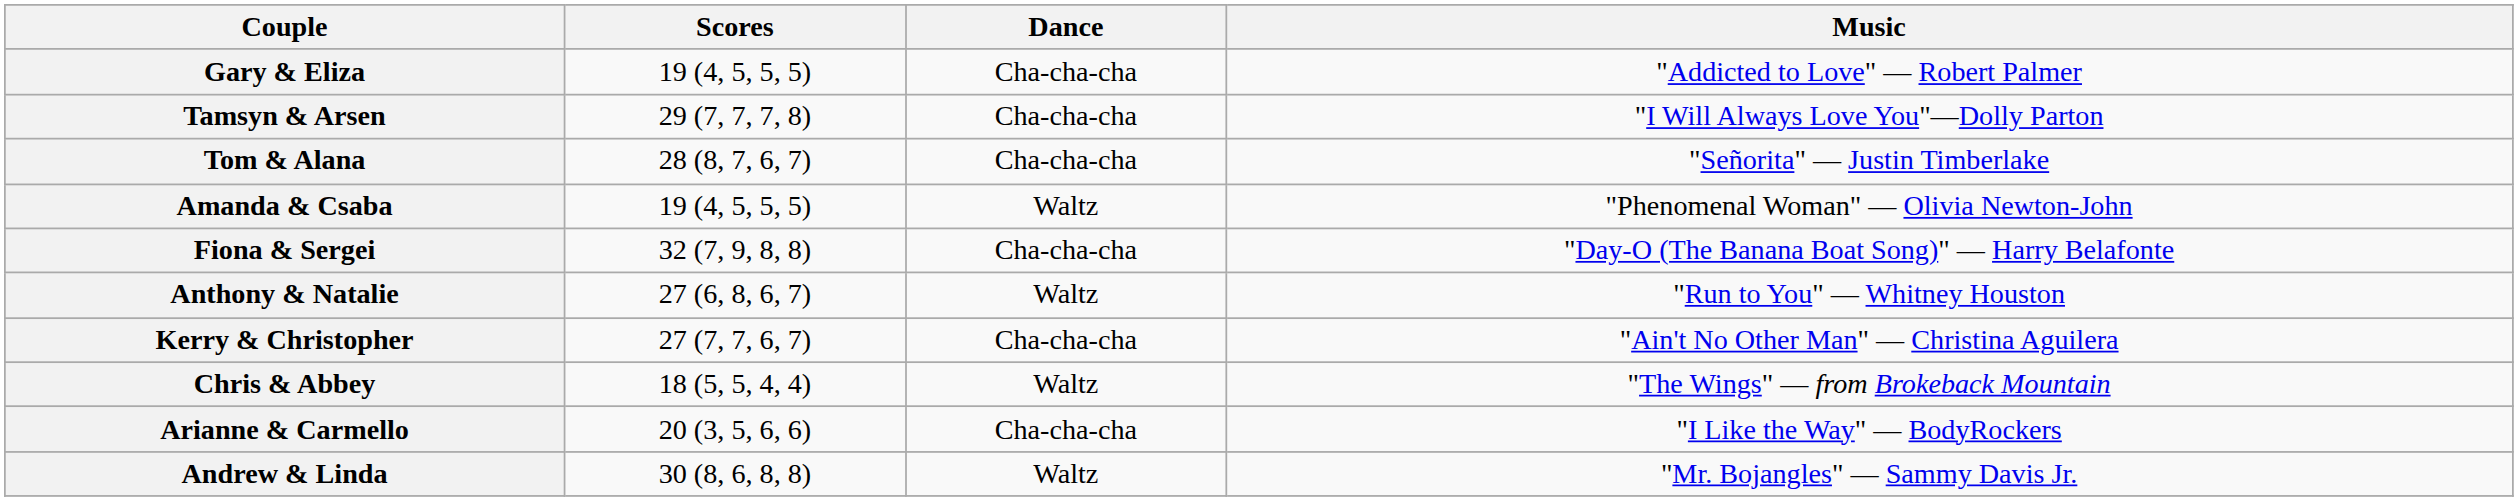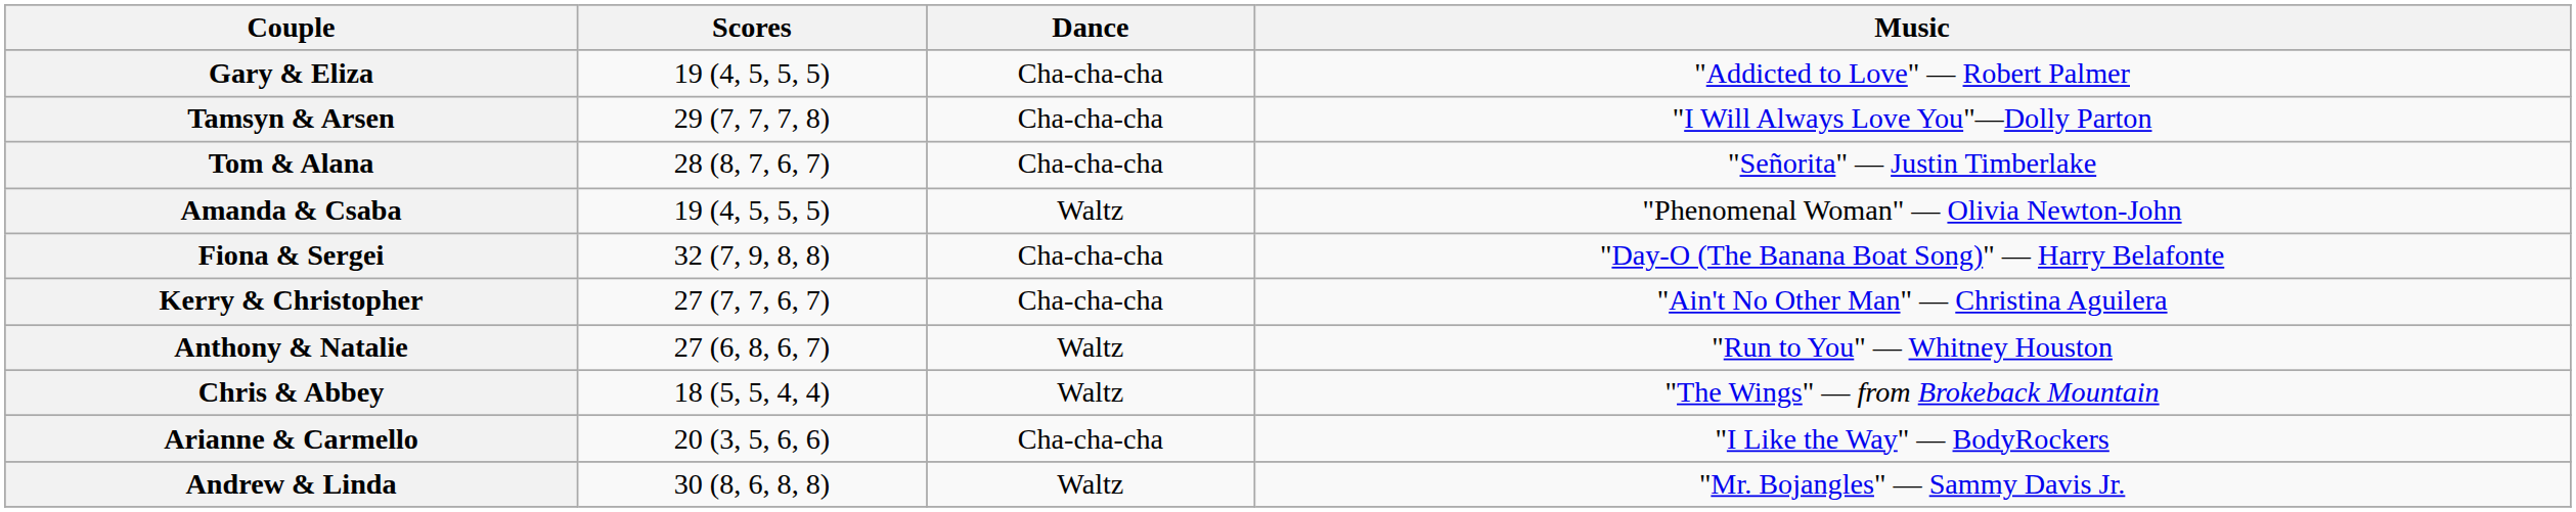 <table class="wikitable sortable" style="text-align:center; width: 90%">
 <tr>
 <th scope="col">Couple</th>
 <th scope="col">Scores</th>
 <th scope="col">Dance</th>
 <th scope="col" class="unsortable">Music</th>
 </tr>
 <tr>
 <th scope="row">Gary & Eliza</th>
 <td>19 (4, 5, 5, 5)</td>
 <td>Cha-cha-cha</td>
 <td>"<a href='#'>Addicted to Love</a>" — <a href='#'>Robert Palmer</a></td>
 </tr>
 <tr>
 <th scope="row">Tamsyn & Arsen</th>
 <td>29 (7, 7, 7, 8)</td>
 <td>Cha-cha-cha</td>
 <td>"<a href='#'>I Will Always Love You</a>"—<a href='#'>Dolly Parton</a></td>
 </tr>
 <tr>
 <th scope="row">Tom & Alana</th>
 <td>28 (8, 7, 6, 7)</td>
 <td>Cha-cha-cha</td>
 <td>"<a href='#'>Señorita</a>" — <a href='#'>Justin Timberlake</a></td>
 </tr>
 <tr>
 <th scope="row">Amanda & Csaba</th>
 <td>19 (4, 5, 5, 5)</td>
 <td>Waltz</td>
 <td>"Phenomenal Woman" — <a href='#'>Olivia Newton-John</a></td>
 </tr>
 <tr>
 <th scope="row">Fiona & Sergei</th>
 <td>32 (7, 9, 8, 8)</td>
 <td>Cha-cha-cha</td>
 <td>"<a href='#'>Day-O (The Banana Boat Song)</a>" — <a href='#'>Harry Belafonte</a></td>
 </tr>
 <tr>
+<th scope="row">Kerry & Christopher</th>
+<td>27 (7, 7, 6, 7)</td>
+<td>Cha-cha-cha</td>
+<td>"<a href='#'>Ain't No Other Man</a>" — <a href='#'>Christina Aguilera</a></td>
+</tr>
+<tr>
 <th scope="row">Anthony & Natalie</th>
 <td>27 (6, 8, 6, 7)</td>
 <td>Waltz</td>
 <td>"<a href='#'>Run to You</a>" — <a href='#'>Whitney Houston</a></td>
-</tr>
-<tr>
-<th scope="row">Kerry & Christopher</th>
-<td>27 (7, 7, 6, 7)</td>
-<td>Cha-cha-cha</td>
-<td>"<a href='#'>Ain't No Other Man</a>" — <a href='#'>Christina Aguilera</a></td>
 </tr>
 <tr>
 <th scope="row">Chris & Abbey</th>
 <td>18 (5, 5, 4, 4)</td>
 <td>Waltz</td>
 <td>"<a href='#'>The Wings</a>" — <em>from <a href='#'>Brokeback Mountain</a></em></td>
 </tr>
 <tr>
 <th scope="row">Arianne & Carmello</th>
 <td>20 (3, 5, 6, 6)</td>
 <td>Cha-cha-cha</td>
 <td>"<a href='#'>I Like the Way</a>" — <a href='#'>BodyRockers</a></td>
 </tr>
 <tr>
 <th scope="row">Andrew & Linda</th>
 <td>30 (8, 6, 8, 8)</td>
 <td>Waltz</td>
 <td>"<a href='#'>Mr. Bojangles</a>" — <a href='#'>Sammy Davis Jr.</a></td>
 </tr>
 </table>
